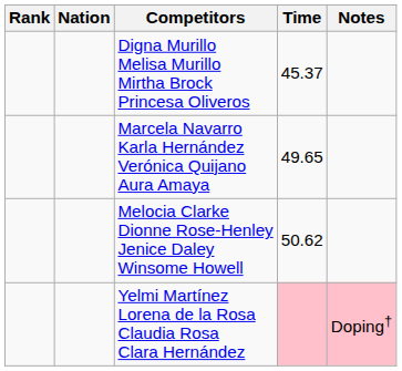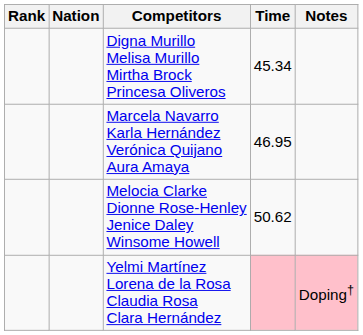 <table class="wikitable sortable" style="text-align:center">
 <tr>
 <th>Rank</th>
 <th>Nation</th>
 <th>Competitors</th>
 <th>Time</th>
 <th>Notes</th>
 </tr>
 <tr>
 <td></td>
 <td align=left></td>
 <td align=left><a href='#'>Digna Murillo</a><br><a href='#'>Melisa Murillo</a><br><a href='#'>Mirtha Brock</a><br><a href='#'>Princesa Oliveros</a><br></td>
-<td>45.37</td>
+<td>45.34</td>
 <td></td>
 </tr>
 <tr>
 <td></td>
 <td align=left></td>
 <td align=left><a href='#'>Marcela Navarro</a><br><a href='#'>Karla Hernández</a><br><a href='#'>Verónica Quijano</a><br><a href='#'>Aura Amaya</a><br></td>
-<td>49.65</td>
+<td>46.95</td>
 <td></td>
 </tr>
 <tr>
 <td></td>
 <td align=left></td>
 <td align=left><a href='#'>Melocia Clarke</a><br><a href='#'>Dionne Rose-Henley</a><br><a href='#'>Jenice Daley</a><br><a href='#'>Winsome Howell</a><br></td>
 <td>50.62</td>
 <td></td>
 </tr>
 <tr>
 <td></td>
 <td align=left></td>
 <td align=left><a href='#'>Yelmi Martínez</a><br><a href='#'>Lorena de la Rosa</a><br><a href='#'>Claudia Rosa</a><br><a href='#'>Clara Hernández</a><br></td>
 <td bgcolor=pink></td>
 <td bgcolor=pink>Doping<sup>†</sup></td>
 </tr>
 </table>
